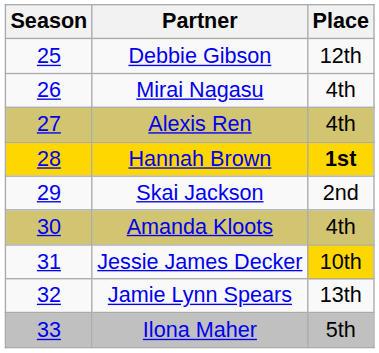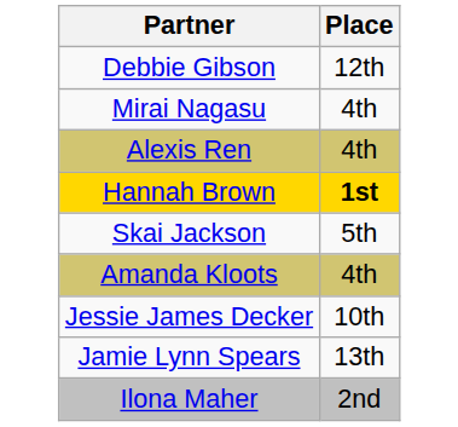 <table class="wikitable sortable" style="margin:auto; text-align:center;">
 <tr>
-<th>Season</th>
 <th>Partner</th>
 <th>Place</th>
 </tr>
 <tr>
-<td><a href='#'>25</a></td>
 <td><a href='#'>Debbie Gibson</a></td>
 <td>12th</td>
 </tr>
 <tr>
-<td><a href='#'>26</a></td>
 <td><a href='#'>Mirai Nagasu</a></td>
 <td>4th</td>
 </tr>
 <tr bgcolor= D1C571>
-<td><a href='#'>27</a></td>
 <td><a href='#'>Alexis Ren</a></td>
 <td>4th</td>
 </tr>
 <tr style="background:gold;">
-<td><a href='#'>28</a></td>
 <td><a href='#'>Hannah Brown</a></td>
 <td><strong>1st</strong></td>
 </tr>
 <tr>
-<td><a href='#'>29</a></td>
 <td><a href='#'>Skai Jackson</a></td>
-<td>2nd</td>
+<td>5th</td>
 </tr>
 <tr bgcolor= D1C571>
-<td><a href='#'>30</a></td>
 <td><a href='#'>Amanda Kloots</a></td>
 <td>4th</td>
 </tr>
 <tr>
-<td><a href='#'>31</a></td>
 <td><a href='#'>Jessie James Decker</a></td>
-<td style="background: gold;">10th</td>
+<td>10th</td>
 </tr>
 <tr>
-<td><a href='#'>32</a></td>
 <td><a href='#'>Jamie Lynn Spears</a></td>
 <td>13th</td>
 </tr>
 <tr style="background:silver;">
-<td><a href='#'>33</a></td>
 <td><a href='#'>Ilona Maher</a></td>
-<td>5th</td>
+<td>2nd</td>
 </tr>
 </table>
